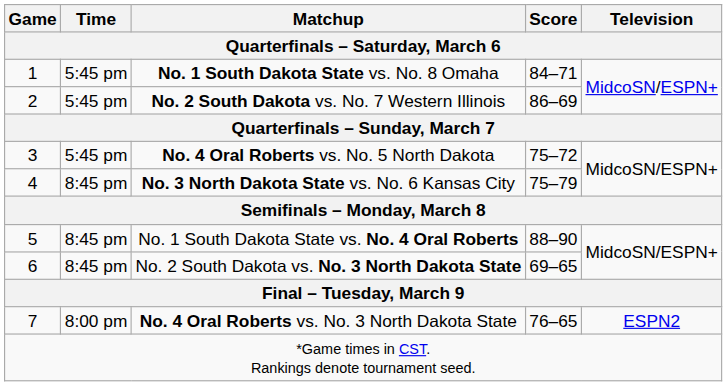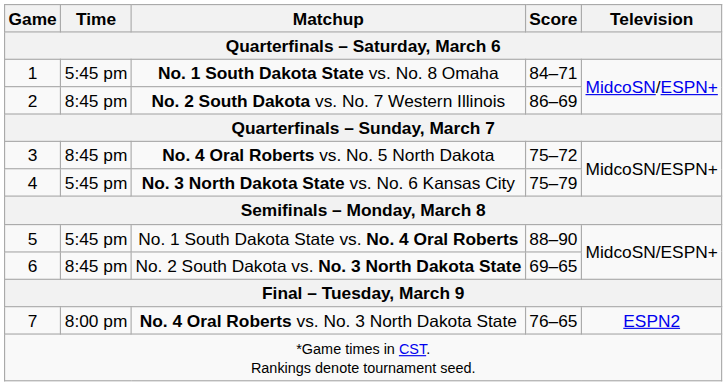 <table class="wikitable" style="font-size: 95%;text-align:center">
 <tr>
 <th>Game</th>
 <th>Time </th>
 <th>Matchup</th>
 <th>Score</th>
 <th>Television</th>
 </tr>
 <tr>
 <th colspan=5>Quarterfinals – Saturday, March 6</th>
 </tr>
 <tr>
 <td>1</td>
 <td>5:45 pm</td>
 <td><strong>No. 1 South Dakota State</strong> vs. No. 8 Omaha</td>
 <td>84–71</td>
 <td rowspan=2><a href='#'>MidcoSN</a>/<a href='#'>ESPN+</a></td>
 </tr>
 <tr>
 <td>2</td>
-<td>5:45 pm</td>
+<td>8:45 pm</td>
 <td><strong>No. 2 South Dakota</strong> vs. No. 7 Western Illinois</td>
 <td>86–69</td>
 </tr>
 <tr>
 <th colspan=5>Quarterfinals – Sunday, March 7</th>
 </tr>
 <tr>
 <td>3</td>
-<td>5:45 pm</td>
+<td>8:45 pm</td>
 <td><strong>No. 4 Oral Roberts</strong> vs. No. 5 North Dakota</td>
 <td>75–72</td>
 <td rowspan=2>MidcoSN/ESPN+</td>
 </tr>
 <tr>
 <td>4</td>
-<td>8:45 pm</td>
+<td>5:45 pm</td>
 <td><strong>No. 3 North Dakota State</strong> vs. No. 6 Kansas City</td>
 <td>75–79</td>
 </tr>
 <tr>
 <th colspan=5>Semifinals – Monday, March 8</th>
 </tr>
 <tr>
 <td>5</td>
-<td>8:45 pm</td>
+<td>5:45 pm</td>
 <td>No. 1 South Dakota State vs. <strong>No. 4 Oral Roberts</strong></td>
 <td>88–90</td>
 <td rowspan=2>MidcoSN/ESPN+</td>
 </tr>
 <tr>
 <td>6</td>
 <td>8:45 pm</td>
 <td>No. 2 South Dakota vs. <strong>No. 3 North Dakota State</strong></td>
 <td>69–65</td>
 </tr>
 <tr>
 <th colspan=5>Final – Tuesday, March 9</th>
 </tr>
 <tr>
 <td>7</td>
 <td>8:00 pm</td>
 <td><strong>No. 4 Oral Roberts</strong> vs. No. 3 North Dakota State</td>
 <td>76–65</td>
 <td><a href='#'>ESPN2</a></td>
 </tr>
 <tr>
 <td colspan=5><small>*Game times in <a href='#'>CST</a>.<br> Rankings denote tournament seed.</small></td>
 </tr>
 </table>
